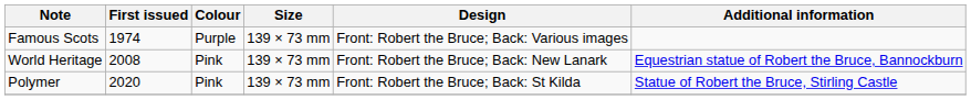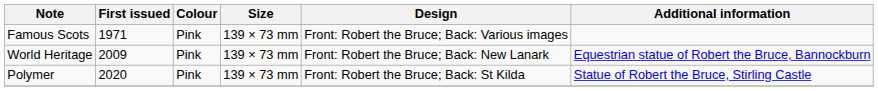 <table class="wikitable">
 <tr>
 <th>Note</th>
 <th>First issued</th>
 <th>Colour</th>
 <th>Size</th>
 <th>Design</th>
 <th>Additional information</th>
 </tr>
 <tr>
 <td>Famous Scots</td>
-<td>1974</td>
-<td>Purple</td>
+<td>1971</td>
+<td>Pink</td>
 <td>139 × 73 mm</td>
 <td>Front: Robert the Bruce; Back: Various images</td>
 <td></td>
 </tr>
 <tr>
 <td>World Heritage</td>
-<td>2008</td>
+<td>2009</td>
 <td>Pink</td>
 <td>139 × 73 mm</td>
 <td>Front: Robert the Bruce; Back: New Lanark</td>
 <td><a href='#'>Equestrian statue of Robert the Bruce, Bannockburn</a></td>
 </tr>
 <tr>
 <td>Polymer</td>
 <td>2020</td>
 <td>Pink</td>
 <td>139 × 73 mm</td>
 <td>Front: Robert the Bruce; Back: St Kilda</td>
 <td><a href='#'>Statue of Robert the Bruce, Stirling Castle</a></td>
 </tr>
 <tr>
 </tr>
 </table>
